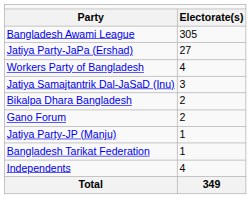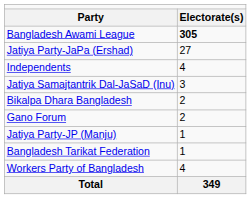 <table class="wikitable">
 <tr>
 <td colspan="2"></td>
 </tr>
 <tr>
 <th>Party</th>
 <th>Electorate(s)</th>
 </tr>
 <tr>
 <td><a href='#'>Bangladesh Awami League</a></td>
-<td>305</td>
+<td><strong>305</strong></td>
 </tr>
 <tr>
 <td><a href='#'>Jatiya Party-JaPa (Ershad)</a></td>
 <td>27</td>
 </tr>
 <tr>
-<td><a href='#'>Workers Party of Bangladesh</a></td>
+<td><a href='#'>Independents</a></td>
 <td>4</td>
 </tr>
 <tr>
 <td><a href='#'>Jatiya Samajtantrik Dal-JaSaD (Inu)</a></td>
 <td>3</td>
 </tr>
 <tr>
 <td><a href='#'>Bikalpa Dhara Bangladesh</a></td>
 <td>2</td>
 </tr>
 <tr>
 <td><a href='#'>Gano Forum</a></td>
 <td>2</td>
 </tr>
 <tr>
 <td><a href='#'>Jatiya Party-JP (Manju)</a></td>
 <td>1</td>
 </tr>
 <tr>
 <td><a href='#'>Bangladesh Tarikat Federation</a></td>
 <td>1</td>
 </tr>
 <tr>
-<td><a href='#'>Independents</a></td>
+<td><a href='#'>Workers Party of Bangladesh</a></td>
 <td>4</td>
 </tr>
 <tr>
 <th>Total</th>
 <th>349</th>
 </tr>
 </table>
